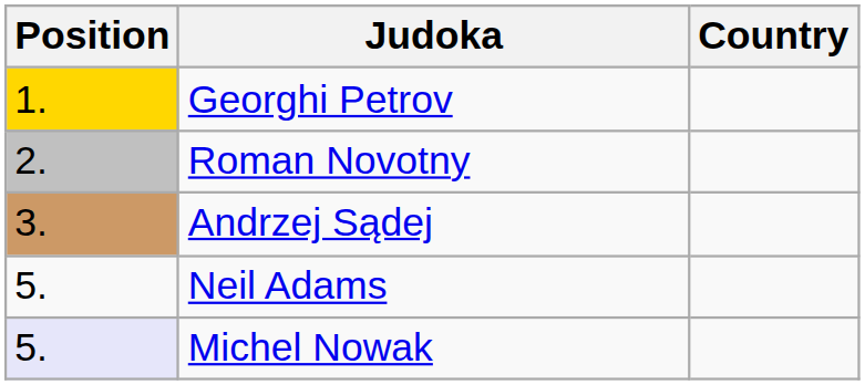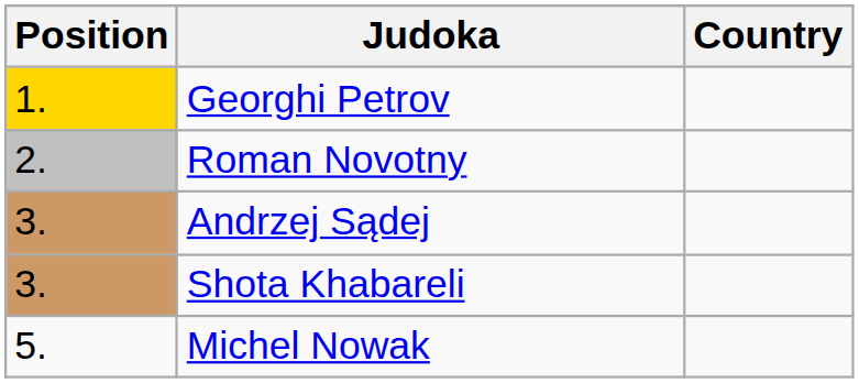 <table class=wikitable>
 <tr style="background:#ccc;">
 <th width=10>Position</th>
 <th width=200>Judoka</th>
 <th width=10>Country</th>
 </tr>
 <tr>
 <td bgcolor=gold>1.</td>
 <td><a href='#'>Georghi Petrov</a></td>
 <td></td>
 </tr>
 <tr>
 <td style="background:silver;">2.</td>
 <td><a href='#'>Roman Novotny</a></td>
 <td></td>
 </tr>
 <tr>
 <td style="background:#c96;">3.</td>
 <td><a href='#'>Andrzej Sądej</a></td>
 <td></td>
 </tr>
 <tr>
-<td>5.</td>
-<td><a href='#'>Neil Adams</a></td>
+<td style="background:#c96;">3.</td>
+<td><a href='#'>Shota Khabareli</a></td>
 <td></td>
 </tr>
 <tr>
-<td style="background: lavender;">5.</td>
+<td>5.</td>
 <td><a href='#'>Michel Nowak</a></td>
 <td></td>
 </tr>
 </table>
